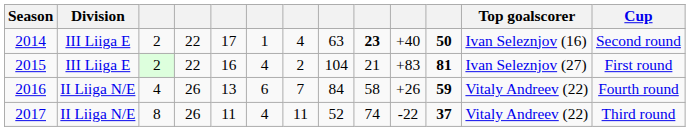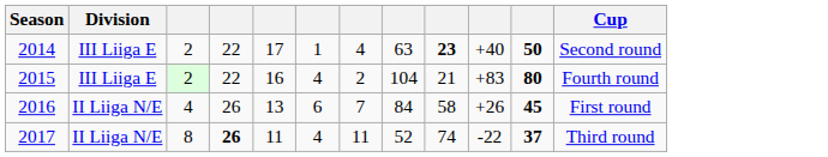 <table class="wikitable collapsible">
 <tr>
 <th>Season</th>
 <th>Division</th>
 <th width=30px></th>
 <th width=30px></th>
 <th width=30px></th>
 <th width=30px></th>
 <th width=30px></th>
 <th width=30px></th>
 <th width=30px></th>
 <th width=30px></th>
 <th width=30px></th>
-<th>Top goalscorer</th>
 <th width=90px><a href='#'>Cup</a></th>
 </tr>
 <tr align=center>
 <td><a href='#'>2014</a></td>
 <td><a href='#'>III Liiga E</a></td>
 <td>2</td>
 <td>22</td>
 <td>17</td>
 <td>1</td>
 <td>4</td>
 <td>63</td>
 <td><strong>23</strong></td>
 <td>+40</td>
 <td><strong>50</strong></td>
-<td align=left><a href='#'>Ivan Seleznjov</a> (16)</td>
 <td><a href='#'>Second round</a></td>
 </tr>
 <tr align=center>
 <td><a href='#'>2015</a></td>
 <td><a href='#'>III Liiga E</a></td>
 <td bgcolor="#DDFFDD">2</td>
 <td>22</td>
 <td>16</td>
 <td>4</td>
 <td>2</td>
 <td>104</td>
 <td>21</td>
 <td>+83</td>
-<td><strong>81</strong></td>
-<td align=left><a href='#'>Ivan Seleznjov</a> (27)</td>
-<td><a href='#'>First round</a></td>
+<td><strong>80</strong></td>
+<td><a href='#'>Fourth round</a></td>
 </tr>
 <tr align=center>
 <td><a href='#'>2016</a></td>
 <td><a href='#'>II Liiga N/E</a></td>
 <td>4</td>
 <td>26</td>
 <td>13</td>
 <td>6</td>
 <td>7</td>
 <td>84</td>
 <td>58</td>
 <td>+26</td>
-<td><strong>59</strong></td>
-<td align=left><a href='#'>Vitaly Andreev</a> (22)</td>
-<td><a href='#'>Fourth round</a></td>
+<td><strong>45</strong></td>
+<td><a href='#'>First round</a></td>
 </tr>
 <tr align=center>
 <td><a href='#'>2017</a></td>
 <td><a href='#'>II Liiga N/E</a></td>
 <td>8</td>
-<td>26</td>
+<td><strong>26</strong></td>
 <td>11</td>
 <td>4</td>
 <td>11</td>
 <td>52</td>
 <td>74</td>
 <td>-22</td>
 <td><strong>37</strong></td>
-<td align=left><a href='#'>Vitaly Andreev</a> (22)</td>
 <td><a href='#'>Third round</a></td>
 </tr>
 </table>
